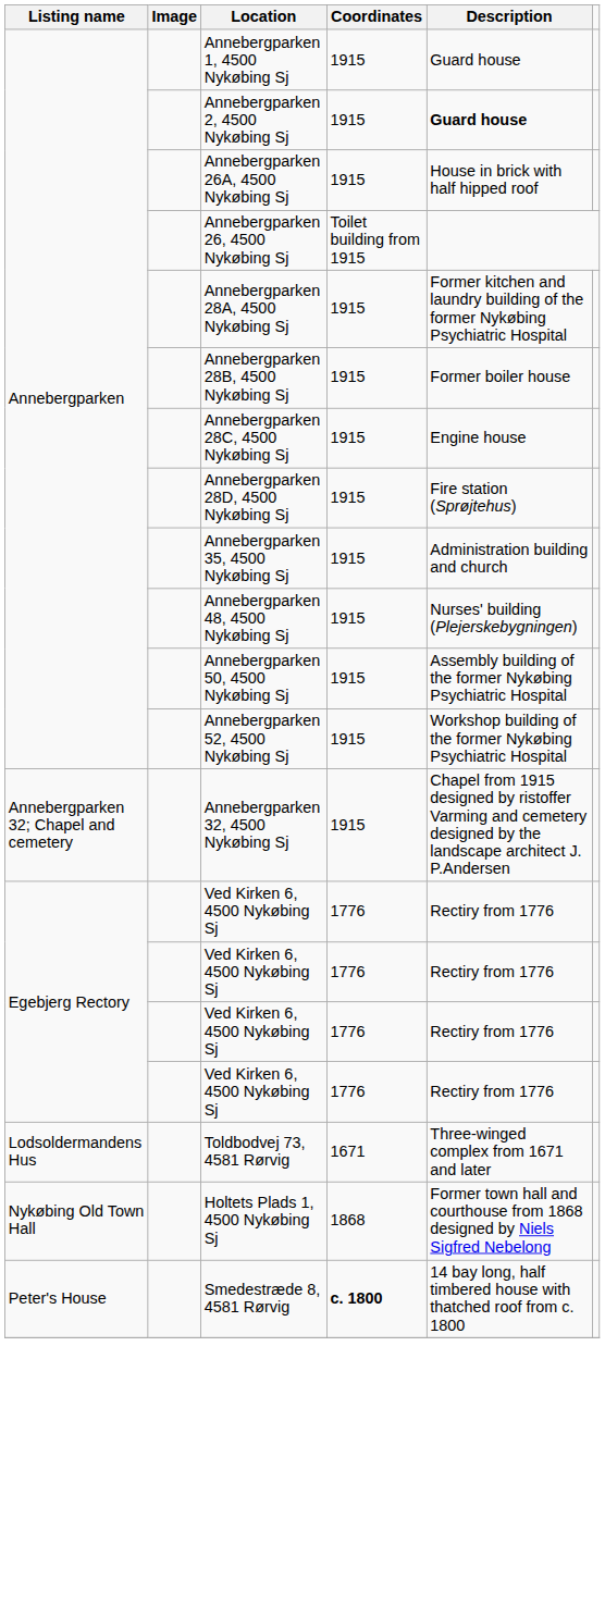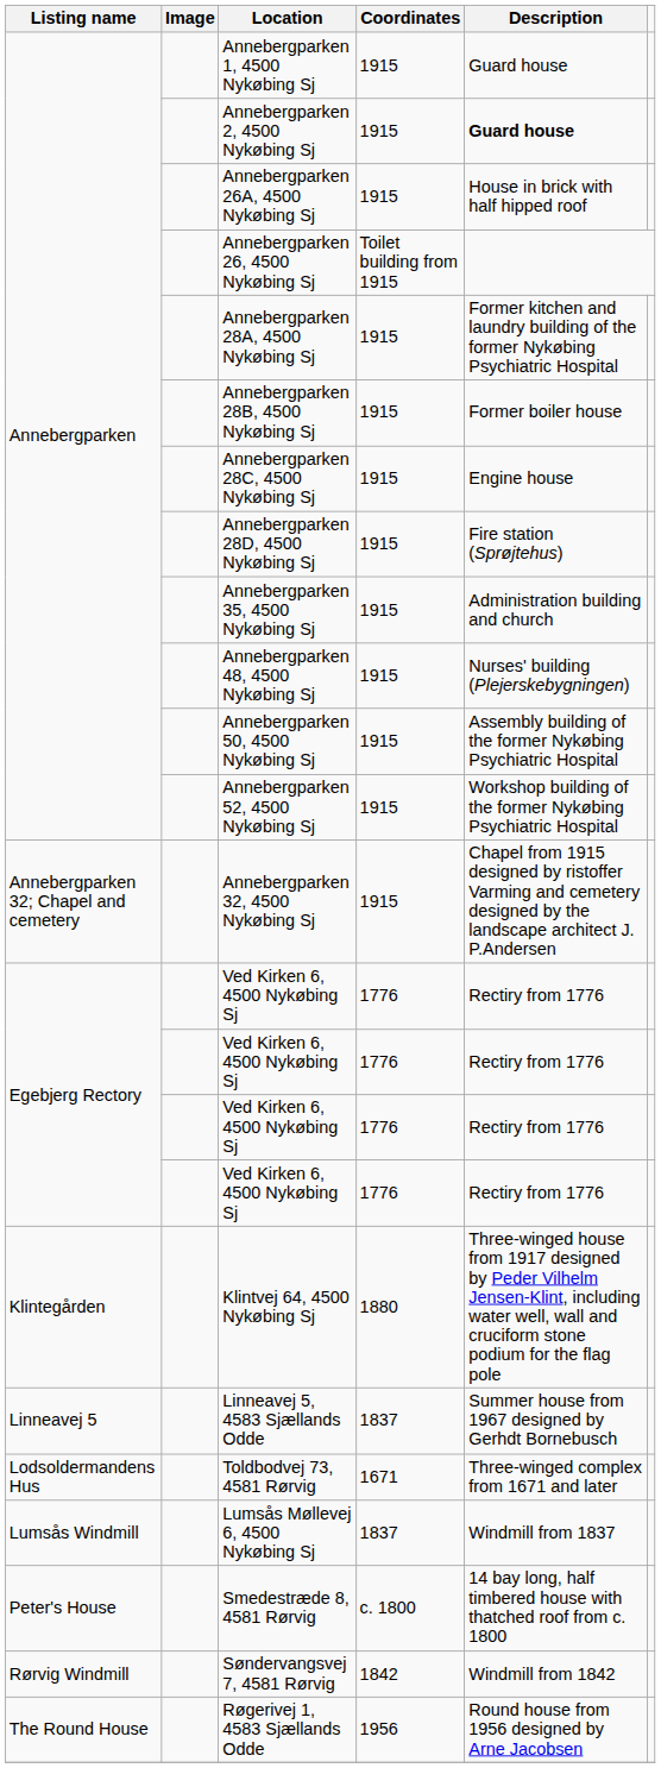 <table class="wikitable sortable">
 <tr>
 <th>Listing name</th>
 <th>Image</th>
 <th>Location</th>
 <th>Coordinates</th>
 <th>Description</th>
 </tr>
 <tr>
 <td rowspan="12">Annebergparken</td>
 <td></td>
 <td>Annebergparken 1, 4500 Nykøbing Sj</td>
 <td>1915</td>
 <td>Guard house</td>
 <td></td>
 </tr>
 <tr>
 <td></td>
 <td>Annebergparken 2, 4500 Nykøbing Sj</td>
 <td>1915</td>
 <td><strong>Guard house</strong></td>
 <td></td>
 </tr>
 <tr>
 <td></td>
 <td>Annebergparken 26A, 4500 Nykøbing Sj</td>
 <td>1915</td>
 <td>House in brick with half hipped roof</td>
 <td></td>
 </tr>
 <tr>
 <td></td>
 <td>Annebergparken 26, 4500 Nykøbing Sj</td>
 <td>Toilet building from 1915  </td>
 </tr>
 <tr>
 <td></td>
 <td>Annebergparken 28A, 4500 Nykøbing Sj</td>
 <td>1915</td>
 <td>Former kitchen and laundry building of the former Nykøbing Psychiatric Hospital</td>
 <td></td>
 </tr>
 <tr>
 <td></td>
 <td>Annebergparken 28B, 4500 Nykøbing Sj</td>
 <td>1915</td>
 <td>Former boiler house</td>
 <td></td>
 </tr>
 <tr>
 <td></td>
 <td>Annebergparken 28C, 4500 Nykøbing Sj</td>
 <td>1915</td>
 <td>Engine house</td>
 <td></td>
 </tr>
 <tr>
 <td></td>
 <td>Annebergparken 28D, 4500 Nykøbing Sj</td>
 <td>1915</td>
 <td>Fire station (<em>Sprøjtehus</em>)</td>
 <td></td>
 </tr>
 <tr>
 <td></td>
 <td>Annebergparken 35, 4500 Nykøbing Sj</td>
 <td>1915</td>
 <td>Administration building and church</td>
 <td></td>
 </tr>
 <tr>
 <td></td>
 <td>Annebergparken 48, 4500 Nykøbing Sj</td>
 <td>1915</td>
 <td>Nurses' building (<em>Plejerskebygningen</em>)</td>
 <td></td>
 </tr>
 <tr>
 <td></td>
 <td>Annebergparken 50, 4500 Nykøbing Sj</td>
 <td>1915</td>
 <td>Assembly building of the former Nykøbing Psychiatric Hospital</td>
 <td></td>
 </tr>
 <tr>
 <td></td>
 <td>Annebergparken 52, 4500 Nykøbing Sj</td>
 <td>1915</td>
 <td>Workshop building of the former Nykøbing Psychiatric Hospital</td>
 <td></td>
 </tr>
 <tr>
 <td>Annebergparken 32; Chapel and cemetery</td>
 <td></td>
 <td>Annebergparken 32, 4500 Nykøbing Sj</td>
 <td>1915</td>
 <td>Chapel from 1915 designed by ristoffer Varming and cemetery designed by the landscape architect J. P.Andersen</td>
 <td></td>
 </tr>
 <tr>
 <td rowspan="4">Egebjerg Rectory</td>
 <td></td>
 <td>Ved Kirken 6, 4500 Nykøbing Sj</td>
 <td>1776</td>
 <td>Rectiry from 1776</td>
 <td></td>
 </tr>
 <tr>
 <td></td>
 <td>Ved Kirken 6, 4500 Nykøbing Sj</td>
 <td>1776</td>
 <td>Rectiry from 1776</td>
 <td></td>
 </tr>
 <tr>
 <td></td>
 <td>Ved Kirken 6, 4500 Nykøbing Sj</td>
 <td>1776</td>
 <td>Rectiry from 1776</td>
 <td></td>
 </tr>
 <tr>
 <td></td>
 <td>Ved Kirken 6, 4500 Nykøbing Sj</td>
 <td>1776</td>
 <td>Rectiry from 1776</td>
 <td></td>
 </tr>
 <tr>
+<td>Klintegården</td>
+<td></td>
+<td>Klintvej 64, 4500 Nykøbing Sj</td>
+<td>1880</td>
+<td>Three-winged house from 1917 designed by <a href='#'>Peder Vilhelm Jensen-Klint</a>, including water well, wall and cruciform stone podium for the flag pole</td>
+<td></td>
+</tr>
+<tr>
+<td>Linneavej 5</td>
+<td></td>
+<td>Linneavej 5, 4583 Sjællands Odde</td>
+<td>1837</td>
+<td>Summer house from 1967 designed by Gerhdt Bornebusch</td>
+<td></td>
+</tr>
+<tr>
 <td>Lodsoldermandens Hus</td>
 <td></td>
 <td>Toldbodvej 73, 4581 Rørvig</td>
 <td>1671</td>
 <td>Three-winged complex from 1671 and later</td>
 <td></td>
 </tr>
 <tr>
-<td>Nykøbing Old Town Hall</td>
+<td>Lumsås Windmill</td>
 <td></td>
-<td>Holtets Plads 1, 4500 Nykøbing Sj</td>
-<td>1868</td>
-<td>Former town hall and courthouse from 1868 designed by <a href='#'>Niels Sigfred Nebelong</a></td>
+<td>Lumsås Møllevej 6, 4500 Nykøbing Sj</td>
+<td>1837</td>
+<td>Windmill from 1837</td>
 <td></td>
 </tr>
 <tr>
 <td>Peter's House</td>
 <td></td>
 <td>Smedestræde 8, 4581 Rørvig</td>
-<td><strong>c. 1800</strong></td>
+<td>c. 1800</td>
 <td>14 bay long, half timbered house with thatched roof from c. 1800</td>
+<td></td>
+</tr>
+<tr>
+<td>Rørvig Windmill</td>
+<td></td>
+<td>Søndervangsvej 7, 4581 Rørvig</td>
+<td>1842</td>
+<td>Windmill from 1842</td>
+<td></td>
+</tr>
+<tr>
+<td>The Round House</td>
+<td></td>
+<td>Røgerivej 1, 4583 Sjællands Odde</td>
+<td>1956</td>
+<td>Round house from 1956 designed by <a href='#'>Arne Jacobsen</a></td>
 <td></td>
 </tr>
 <tr>
 </tr>
 </table>
